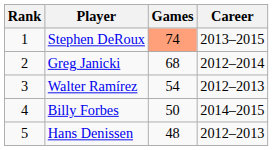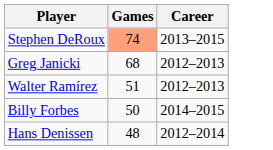 <table class="wikitable" style="font-size:95%;">
 <tr>
-<th>Rank</th>
 <th>Player</th>
 <th>Games</th>
 <th>Career</th>
 </tr>
 <tr>
-<td align=center>1</td>
 <td><a href='#'>Stephen DeRoux</a></td>
 <td align=center style="background: lightsalmon;">74</td>
 <td align=center>2013–2015</td>
 </tr>
 <tr>
-<td align=center>2</td>
 <td><a href='#'>Greg Janicki</a></td>
 <td align=center>68</td>
-<td align=center>2012–2014</td>
-</tr>
-<tr>
-<td align=center>3</td>
-<td><a href='#'>Walter Ramírez</a></td>
-<td align=center>54</td>
 <td align=center>2012–2013</td>
 </tr>
 <tr>
-<td align=center>4</td>
+<td><a href='#'>Walter Ramírez</a></td>
+<td align=center>51</td>
+<td align=center>2012–2013</td>
+</tr>
+<tr>
 <td><a href='#'>Billy Forbes</a></td>
 <td align=center>50</td>
 <td align=center>2014–2015</td>
 </tr>
 <tr>
-<td align=center>5</td>
 <td><a href='#'>Hans Denissen</a></td>
 <td align=center>48</td>
-<td align=center>2012–2013</td>
+<td align=center>2012–2014</td>
 </tr>
 </table>
